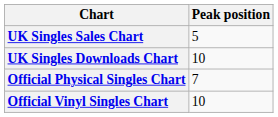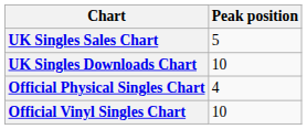 <table class="wikitable">
 <tr>
 <th scope="col">Chart</th>
 <th scope="col">Peak position</th>
 </tr>
 <tr>
 <th scope="row" style="text-align:left;"><a href='#'>UK Singles Sales Chart</a></th>
 <td>5</td>
 </tr>
 <tr>
 <th scope="row" style="text-align:left;"><a href='#'>UK Singles Downloads Chart</a></th>
 <td>10</td>
 </tr>
 <tr>
 <th scope="row" style="text-align:left;"><a href='#'>Official Physical Singles Chart</a></th>
-<td>7</td>
+<td>4</td>
 </tr>
 <tr>
 <th scope="row" style="text-align:left;"><a href='#'>Official Vinyl Singles Chart</a></th>
 <td>10</td>
 </tr>
 </table>
